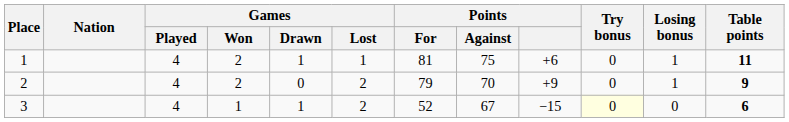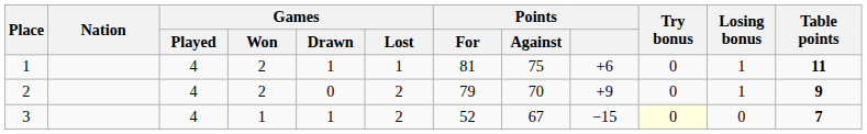 <table class="wikitable" style="text-align:center">
 <tr>
 <th rowspan="2" style="width:5%">Place</th>
 <th rowspan="2">Nation</th>
 <th colspan="4" style="width:32%">Games</th>
 <th colspan="3" style="width:18%">Points</th>
 <th rowspan="2" style="width:8%">Try<br>bonus</th>
 <th rowspan="2" style="width:8%">Losing<br>bonus</th>
 <th rowspan="2" style="width:10%">Table<br>points</th>
 </tr>
 <tr>
 <th style="width:8%">Played</th>
 <th style="width:8%">Won</th>
 <th style="width:8%">Drawn</th>
 <th style="width:8%">Lost</th>
 <th style="width:8%">For</th>
 <th style="width:8%">Against</th>
 <th style="width:8%"></th>
 </tr>
 <tr>
 <td>1</td>
 <td align=left></td>
 <td>4</td>
 <td>2</td>
 <td>1</td>
 <td>1</td>
 <td>81</td>
 <td>75</td>
 <td>+6</td>
 <td>0</td>
 <td>1</td>
 <td><strong>11</strong></td>
 </tr>
 <tr>
 <td>2</td>
 <td align=left></td>
 <td>4</td>
 <td>2</td>
 <td>0</td>
 <td>2</td>
 <td>79</td>
 <td>70</td>
 <td>+9</td>
 <td>0</td>
 <td>1</td>
 <td><strong>9</strong></td>
 </tr>
 <tr>
 <td>3</td>
 <td align=left></td>
 <td>4</td>
 <td>1</td>
 <td>1</td>
 <td>2</td>
 <td>52</td>
 <td>67</td>
 <td>−15</td>
 <td style="background: lightyellow;">0</td>
 <td>0</td>
-<td><strong>6</strong></td>
+<td><strong>7</strong></td>
 </tr>
 </table>
